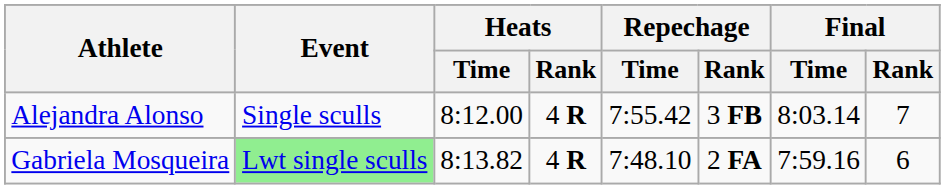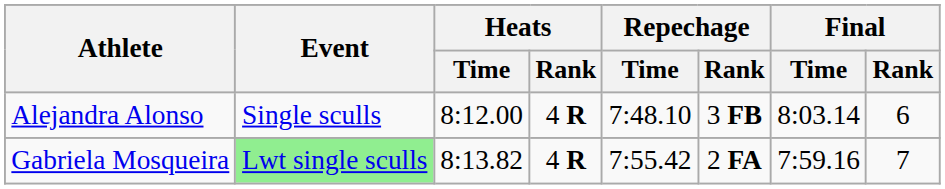 <table class="wikitable" style="font-size:90%">
 <tr>
 <th rowspan=2>Athlete</th>
 <th rowspan=2>Event</th>
 <th colspan="2">Heats</th>
 <th colspan="2">Repechage</th>
 <th colspan="2">Final</th>
 </tr>
 <tr style="font-size:95%">
 <th>Time</th>
 <th>Rank</th>
 <th>Time</th>
 <th>Rank</th>
 <th>Time</th>
 <th>Rank</th>
 </tr>
 <tr align=center>
 <td align=left><a href='#'>Alejandra Alonso</a></td>
 <td align=left><a href='#'>Single sculls</a></td>
 <td>8:12.00</td>
 <td>4 <strong>R</strong></td>
-<td>7:55.42</td>
+<td>7:48.10</td>
 <td>3 <strong>FB</strong></td>
 <td>8:03.14</td>
-<td>7</td>
+<td>6</td>
 </tr>
 <tr align=center>
 <td align=left><a href='#'>Gabriela Mosqueira</a></td>
 <td align=left style="background: lightgreen;"><a href='#'>Lwt single sculls</a></td>
 <td>8:13.82</td>
 <td>4 <strong>R</strong></td>
-<td>7:48.10</td>
+<td>7:55.42</td>
 <td>2 <strong>FA</strong></td>
 <td>7:59.16</td>
-<td>6</td>
+<td>7</td>
 </tr>
 </table>
